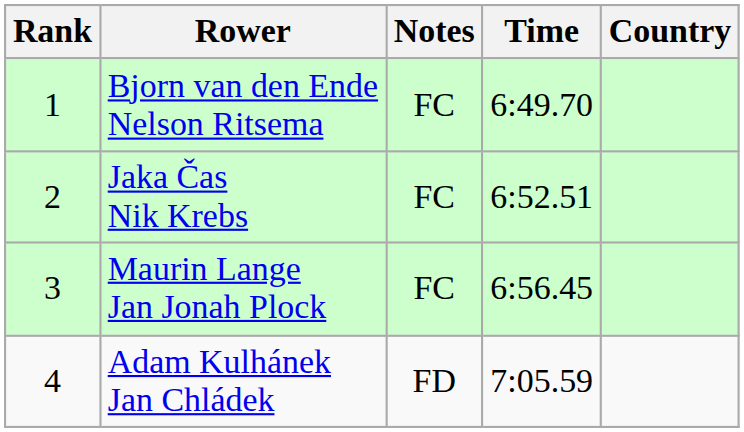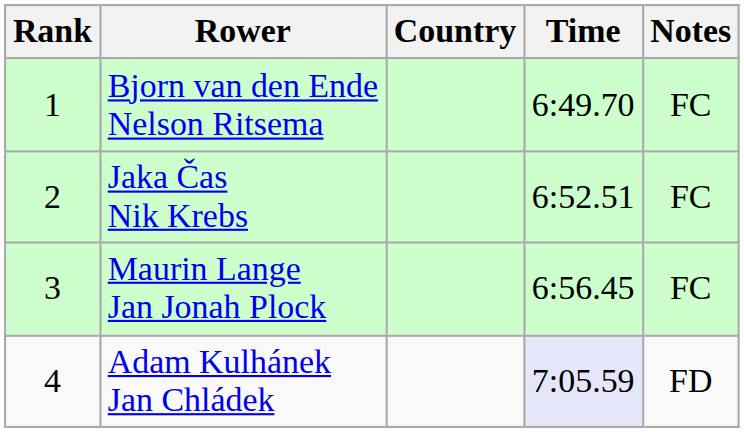 <table class="wikitable" style="text-align:center">
 <tr>
 <th>Rank</th>
 <th>Rower</th>
+<th>Country</th>
+<th>Time</th>
 <th>Notes</th>
-<th>Time</th>
-<th>Country</th>
 </tr>
 <tr bgcolor=ccffcc>
 <td>1</td>
 <td align="left"><a href='#'>Bjorn van den Ende</a><br><a href='#'>Nelson Ritsema</a></td>
+<td align="left"></td>
+<td>6:49.70</td>
 <td>FC</td>
-<td>6:49.70</td>
-<td align="left"></td>
 </tr>
 <tr bgcolor=ccffcc>
 <td>2</td>
 <td align="left"><a href='#'>Jaka Čas</a><br><a href='#'>Nik Krebs</a></td>
+<td align="left"></td>
+<td>6:52.51</td>
 <td>FC</td>
-<td>6:52.51</td>
-<td align="left"></td>
 </tr>
 <tr bgcolor=ccffcc>
 <td>3</td>
 <td align="left"><a href='#'>Maurin Lange</a><br><a href='#'>Jan Jonah Plock</a></td>
+<td align="left"></td>
+<td>6:56.45</td>
 <td>FC</td>
-<td>6:56.45</td>
-<td align="left"></td>
 </tr>
 <tr>
 <td>4</td>
 <td align="left"><a href='#'>Adam Kulhánek</a><br><a href='#'>Jan Chládek</a></td>
+<td align="left"></td>
+<td style="background: lavender;">7:05.59</td>
 <td>FD</td>
-<td>7:05.59</td>
-<td align="left"></td>
 </tr>
 </table>
